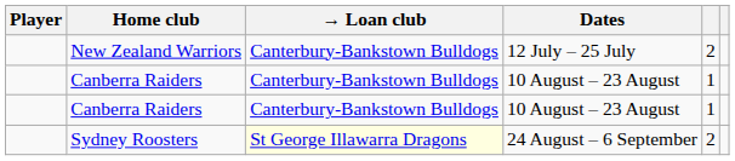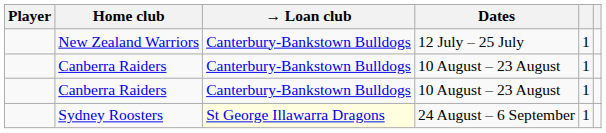 <table class="wikitable sortable">
 <tr>
 <th>Player</th>
 <th>Home club</th>
 <th>→ Loan club</th>
 <th>Dates</th>
 <th></th>
 <th></th>
 </tr>
 <tr>
 <td></td>
 <td> <a href='#'>New Zealand Warriors</a></td>
 <td> <a href='#'>Canterbury-Bankstown Bulldogs</a></td>
 <td>12 July – 25 July<br></td>
-<td>2</td>
+<td>1</td>
 <td></td>
 </tr>
 <tr>
 <td></td>
 <td> <a href='#'>Canberra Raiders</a></td>
 <td> <a href='#'>Canterbury-Bankstown Bulldogs</a></td>
 <td>10 August – 23 August<br></td>
 <td>1</td>
 <td></td>
 </tr>
 <tr>
 <td></td>
 <td> <a href='#'>Canberra Raiders</a></td>
 <td> <a href='#'>Canterbury-Bankstown Bulldogs</a></td>
 <td>10 August – 23 August<br></td>
 <td>1</td>
 <td></td>
 </tr>
 <tr>
 <td></td>
 <td> <a href='#'>Sydney Roosters</a></td>
 <td style="background: lightyellow;"> <a href='#'>St George Illawarra Dragons</a></td>
 <td>24 August – 6 September<br></td>
-<td>2</td>
+<td>1</td>
 <td></td>
 </tr>
 </table>
